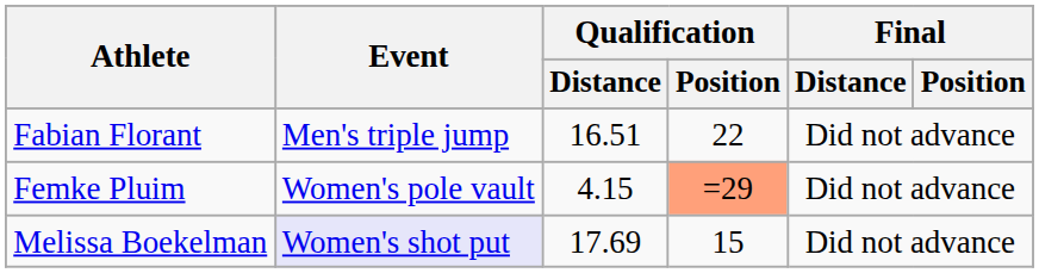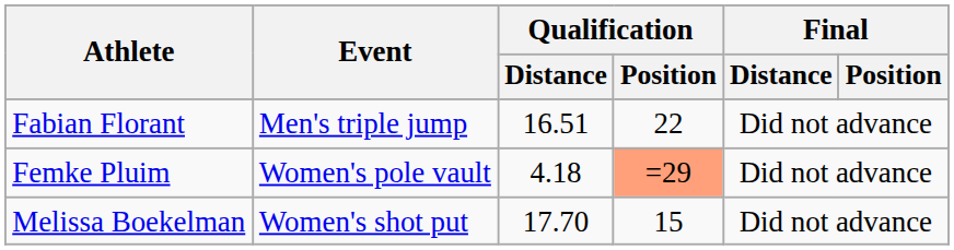 <table class=wikitable style="font-size:90%">
 <tr>
 <th rowspan="2">Athlete</th>
 <th rowspan="2">Event</th>
 <th colspan="2">Qualification</th>
 <th colspan="2">Final</th>
 </tr>
 <tr style="font-size:95%">
 <th>Distance</th>
 <th>Position</th>
 <th>Distance</th>
 <th>Position</th>
 </tr>
 <tr align=center>
 <td align=left><a href='#'>Fabian Florant</a></td>
 <td align=left><a href='#'>Men's triple jump</a></td>
 <td>16.51</td>
 <td>22</td>
 <td colspan=2>Did not advance</td>
 </tr>
 <tr align=center>
 <td align=left><a href='#'>Femke Pluim</a></td>
 <td align=left><a href='#'>Women's pole vault</a></td>
-<td>4.15</td>
+<td>4.18</td>
 <td style="background: lightsalmon;">=29</td>
 <td colspan=2>Did not advance</td>
 </tr>
 <tr align=center>
 <td align=left><a href='#'>Melissa Boekelman</a></td>
-<td align=left style="background: lavender;"><a href='#'>Women's shot put</a></td>
-<td>17.69</td>
+<td align=left><a href='#'>Women's shot put</a></td>
+<td>17.70</td>
 <td>15</td>
 <td colspan=2>Did not advance</td>
 </tr>
 </table>
